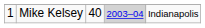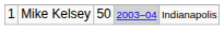 <table class="wikitable">
 <tr>
 </tr>
 <tr>
 <td>1</td>
 <td>Mike Kelsey</td>
-<td>40</td>
+<td>50</td>
 <td style="background: lightgrey; font-size:80%;"><a href='#'>2003–04</a></td>
 <td style="font-size:80%;">Indianapolis</td>
 </tr>
 </table>
